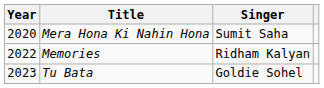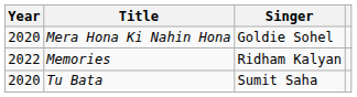 <table class="wikitable">
 <tr>
 <th>Year</th>
 <th>Title</th>
 <th>Singer</th>
 <th></th>
 </tr>
 <tr>
 <td>2020</td>
 <td><em>Mera Hona Ki Nahin Hona</em></td>
-<td>Sumit Saha</td>
+<td>Goldie Sohel</td>
 <td></td>
 </tr>
 <tr>
 <td>2022</td>
 <td><em>Memories</em></td>
 <td>Ridham Kalyan</td>
 <td></td>
 </tr>
 <tr>
-<td>2023</td>
+<td>2020</td>
 <td><em>Tu Bata</em></td>
-<td>Goldie Sohel</td>
+<td>Sumit Saha</td>
 <td></td>
 </tr>
 </table>
